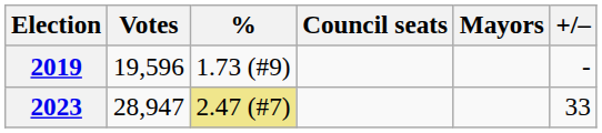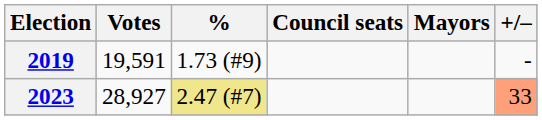 <table class=wikitable style="text-align: right;">
 <tr>
 <th>Election</th>
 <th>Votes</th>
 <th>%</th>
 <th>Council seats</th>
 <th>Mayors</th>
 <th>+/–</th>
 </tr>
 <tr>
 <th align=center><a href='#'>2019</a></th>
-<td>19,596</td>
+<td>19,591</td>
 <td>1.73 (#9)</td>
 <td></td>
 <td></td>
 <td>-</td>
 </tr>
 <tr>
 <th align=center><a href='#'>2023</a></th>
-<td>28,947</td>
+<td>28,927</td>
 <td style="background: khaki;">2.47 (#7)</td>
 <td></td>
 <td></td>
-<td> 33</td>
+<td style="background: lightsalmon;"> 33</td>
 </tr>
 </table>
